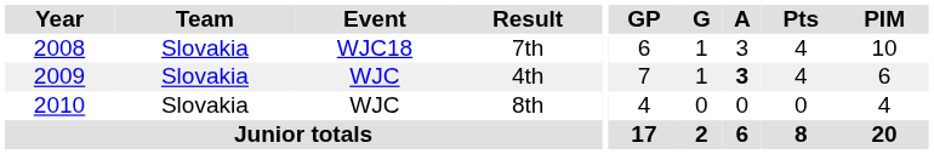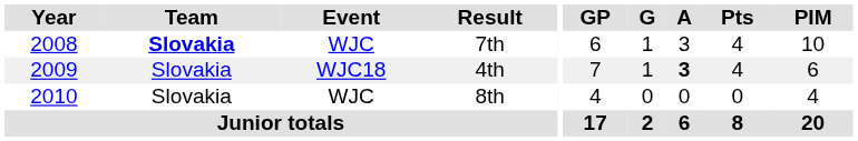 <table border="0" cellpadding="1" cellspacing="0" ID="Table3" style="text-align:center; width:40em">
 <tr ALIGN="center" bgcolor="#e0e0e0">
 <th>Year</th>
 <th>Team</th>
 <th>Event</th>
 <th>Result</th>
 <th rowspan="99" bgcolor="#ffffff"></th>
 <th>GP</th>
 <th>G</th>
 <th>A</th>
 <th>Pts</th>
 <th>PIM</th>
 </tr>
 <tr>
 <td><a href='#'>2008</a></td>
-<td><a href='#'>Slovakia</a></td>
-<td><a href='#'>WJC18</a></td>
+<td><strong><a href='#'>Slovakia</a></strong></td>
+<td><a href='#'>WJC</a></td>
 <td>7th</td>
 <td>6</td>
 <td>1</td>
 <td>3</td>
 <td>4</td>
 <td>10</td>
 </tr>
 <tr bgcolor="#f0f0f0">
 <td><a href='#'>2009</a></td>
 <td><a href='#'>Slovakia</a></td>
-<td><a href='#'>WJC</a></td>
+<td><a href='#'>WJC18</a></td>
 <td>4th</td>
 <td>7</td>
 <td>1</td>
 <td><strong>3</strong></td>
 <td>4</td>
 <td>6</td>
 </tr>
 <tr>
 <td><a href='#'>2010</a></td>
 <td>Slovakia</td>
 <td>WJC</td>
 <td>8th</td>
 <td>4</td>
 <td>0</td>
 <td>0</td>
 <td>0</td>
 <td>4</td>
 </tr>
 <tr bgcolor="#e0e0e0">
 <th colspan="4">Junior totals</th>
 <th>17</th>
 <th>2</th>
 <th>6</th>
 <th>8</th>
 <th>20</th>
 </tr>
 </table>
